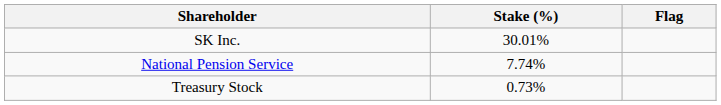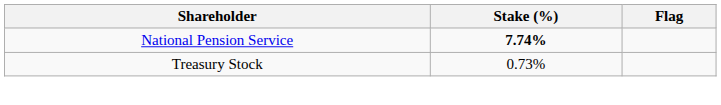 <table class="wikitable" style="text-align:center; width:60%;">
 <tr>
 <th>Shareholder</th>
 <th>Stake (%)</th>
 <th>Flag</th>
 </tr>
 <tr>
-<td>SK Inc.</td>
-<td>30.01%</td>
-<td></td>
-</tr>
-<tr>
 <td><a href='#'>National Pension Service</a></td>
-<td>7.74%</td>
+<td><strong>7.74%</strong></td>
 <td></td>
 </tr>
 <tr>
 <td>Treasury Stock</td>
 <td>0.73%</td>
 <td></td>
 </tr>
 </table>
